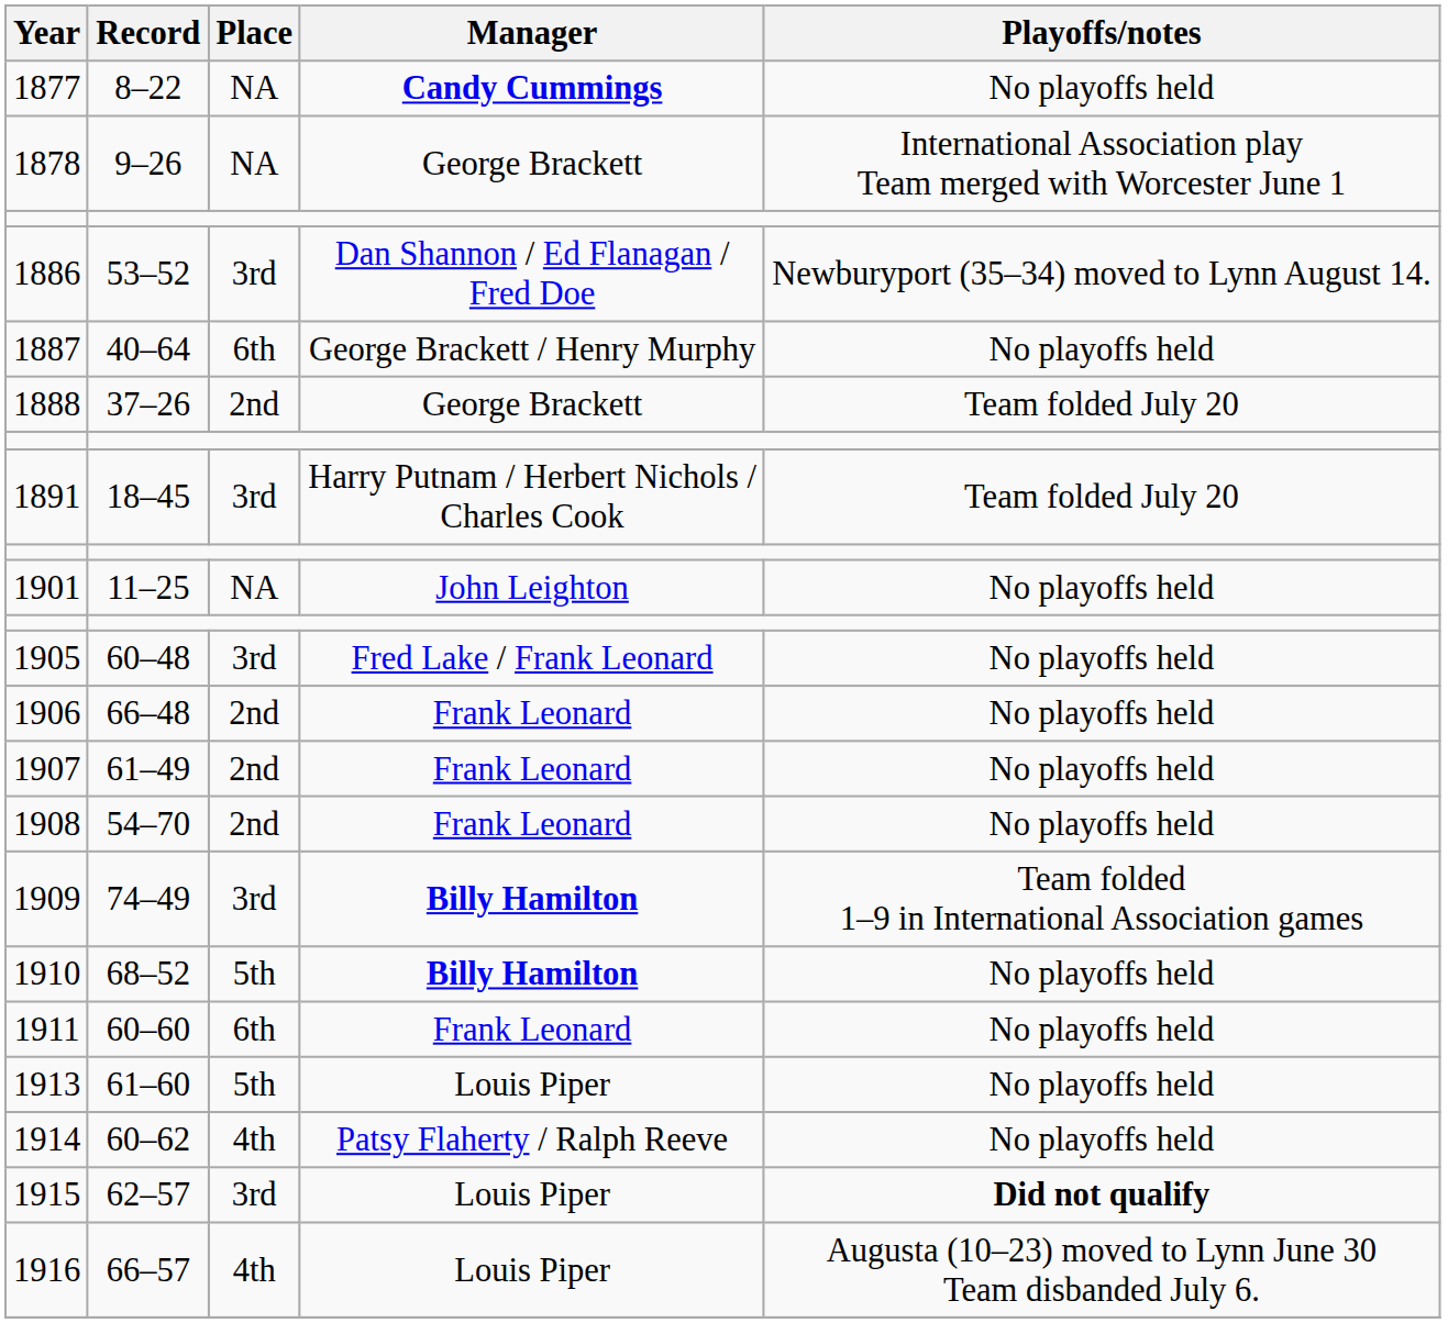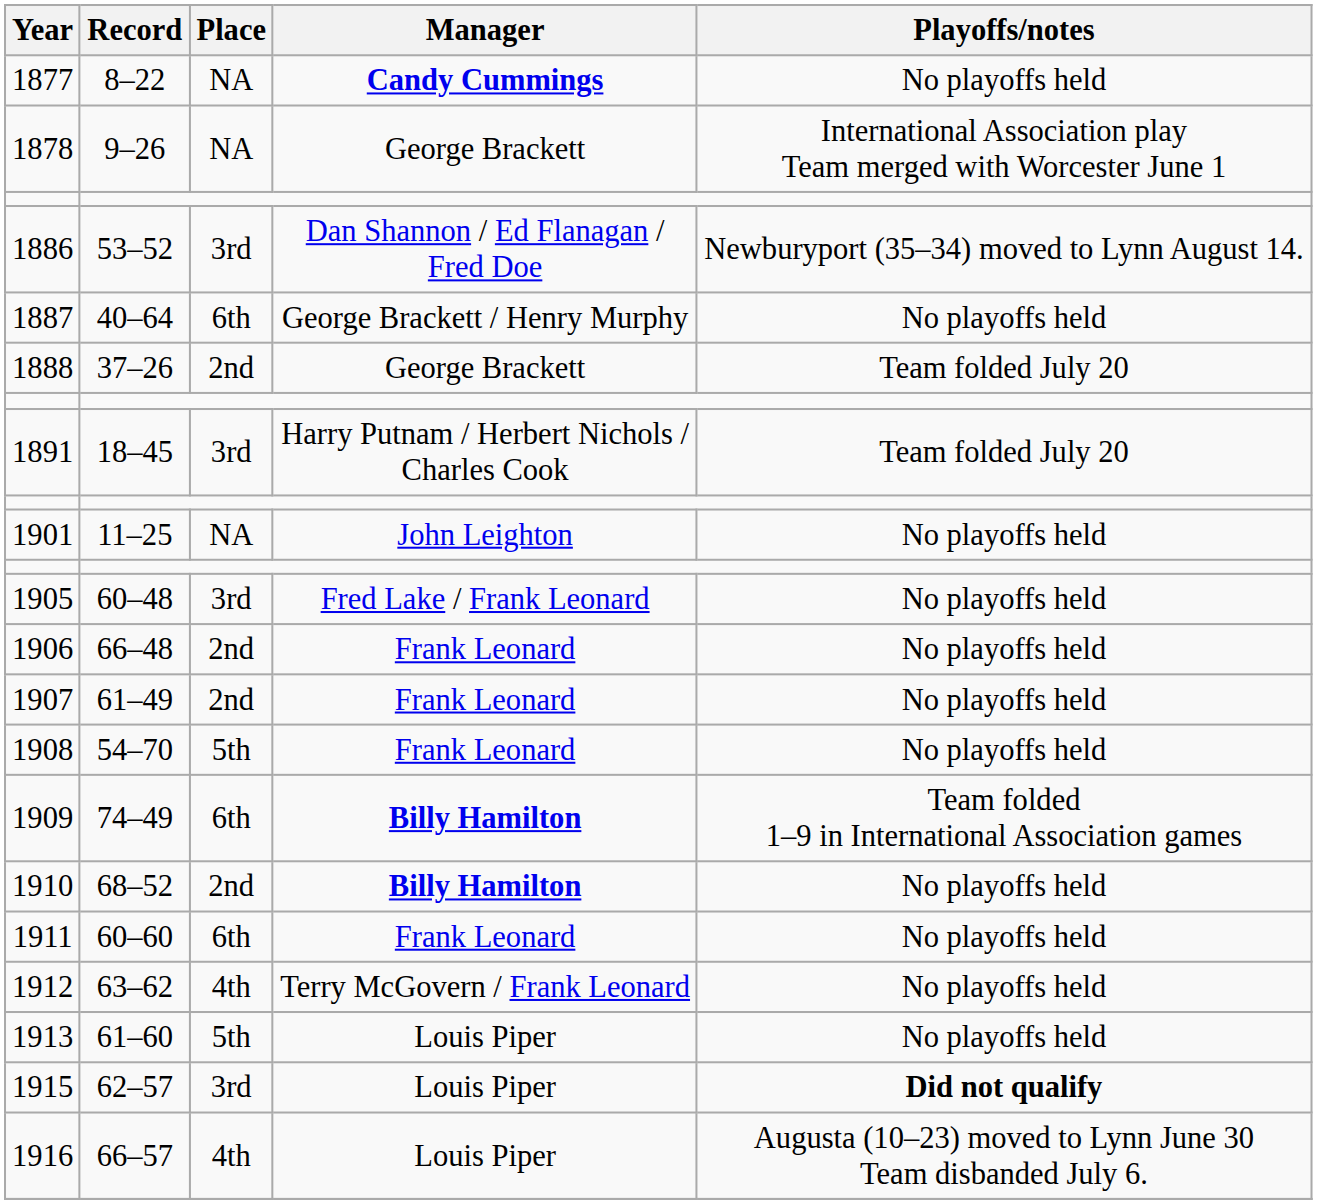 <table class="wikitable" style="text-align:center; font-size: 95%;">
 <tr>
 <th>Year</th>
 <th>Record</th>
 <th>Place</th>
 <th>Manager</th>
 <th>Playoffs/notes</th>
 </tr>
 <tr align=center>
 <td>1877</td>
 <td>8–22</td>
 <td>NA</td>
 <td><strong><a href='#'>Candy Cummings</a></strong></td>
 <td>No playoffs held</td>
 </tr>
 <tr align=center>
 <td>1878</td>
 <td>9–26</td>
 <td>NA</td>
 <td>George Brackett</td>
 <td>International Association play<br>Team merged with Worcester June 1</td>
 </tr>
 <tr align=center>
 <td></td>
 </tr>
 <tr align=center>
 <td>1886</td>
 <td>53–52</td>
 <td>3rd</td>
 <td><a href='#'>Dan Shannon</a> / <a href='#'>Ed Flanagan</a> /<br><a href='#'>Fred Doe</a></td>
 <td>Newburyport (35–34) moved to Lynn August 14.</td>
 </tr>
 <tr align=center>
 <td>1887</td>
 <td>40–64</td>
 <td>6th</td>
 <td>George Brackett / Henry Murphy</td>
 <td>No playoffs held</td>
 </tr>
 <tr align=center>
 <td>1888</td>
 <td>37–26</td>
 <td>2nd</td>
 <td>George Brackett</td>
 <td>Team folded July 20</td>
 </tr>
 <tr align=center>
 <td></td>
 </tr>
 <tr align=center>
 <td>1891</td>
 <td>18–45</td>
 <td>3rd</td>
 <td>Harry Putnam / Herbert Nichols /<br> Charles Cook</td>
 <td>Team folded July 20</td>
 </tr>
 <tr align=center>
 <td></td>
 </tr>
 <tr align=center>
 <td>1901</td>
 <td>11–25</td>
 <td>NA</td>
 <td><a href='#'>John Leighton</a></td>
 <td>No playoffs held</td>
 </tr>
 <tr align=center>
 <td></td>
 </tr>
 <tr align=center>
 <td>1905</td>
 <td>60–48</td>
 <td>3rd</td>
 <td><a href='#'>Fred Lake</a> / <a href='#'>Frank Leonard</a></td>
 <td>No playoffs held</td>
 </tr>
 <tr align=center>
 <td>1906</td>
 <td>66–48</td>
 <td>2nd</td>
 <td><a href='#'>Frank Leonard</a></td>
 <td>No playoffs held</td>
 </tr>
 <tr align=center>
 <td>1907</td>
 <td>61–49</td>
 <td>2nd</td>
 <td><a href='#'>Frank Leonard</a></td>
 <td>No playoffs held</td>
 </tr>
 <tr align=center>
 <td>1908</td>
 <td>54–70</td>
-<td>2nd</td>
+<td>5th</td>
 <td><a href='#'>Frank Leonard</a></td>
 <td>No playoffs held</td>
 </tr>
 <tr align=center>
 <td>1909</td>
 <td>74–49</td>
-<td>3rd</td>
+<td>6th</td>
 <td><strong><a href='#'>Billy Hamilton</a></strong></td>
 <td>Team folded<br>1–9 in International Association games</td>
 </tr>
 <tr align=center>
 <td>1910</td>
 <td>68–52</td>
-<td>5th</td>
+<td>2nd</td>
 <td><strong><a href='#'>Billy Hamilton</a></strong></td>
 <td>No playoffs held</td>
 </tr>
 <tr align=center>
 <td>1911</td>
 <td>60–60</td>
 <td>6th</td>
 <td><a href='#'>Frank Leonard</a></td>
 <td>No playoffs held</td>
 </tr>
 <tr align=center>
+<td>1912</td>
+<td>63–62</td>
+<td>4th</td>
+<td>Terry McGovern / <a href='#'>Frank Leonard</a></td>
+<td>No playoffs held</td>
+</tr>
+<tr align=center>
 <td>1913</td>
 <td>61–60</td>
 <td>5th</td>
 <td>Louis Piper</td>
-<td>No playoffs held</td>
-</tr>
-<tr align=center>
-<td>1914</td>
-<td>60–62</td>
-<td>4th</td>
-<td><a href='#'>Patsy Flaherty</a> / Ralph Reeve</td>
 <td>No playoffs held</td>
 </tr>
 <tr align=center>
 <td>1915</td>
 <td>62–57</td>
 <td>3rd</td>
 <td>Louis Piper</td>
 <td><strong>Did not qualify</strong></td>
 </tr>
 <tr align=center>
 <td>1916</td>
 <td>66–57</td>
 <td>4th</td>
 <td>Louis Piper</td>
 <td>Augusta (10–23) moved to Lynn June 30<br>Team disbanded July 6.</td>
 </tr>
 <tr align=center>
 </tr>
 </table>
